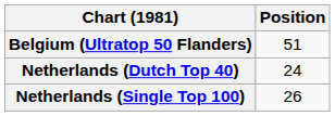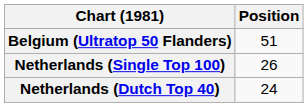 <table class="wikitable sortable plainrowheaders" style="text-align:center">
 <tr>
 <th>Chart (1981)</th>
 <th>Position</th>
 </tr>
 <tr>
 <th scope="row">Belgium (<a href='#'>Ultratop 50</a> Flanders)</th>
 <td>51</td>
 </tr>
 <tr>
+<th scope="row">Netherlands (<a href='#'>Single Top 100</a>)</th>
+<td>26</td>
+</tr>
+<tr>
 <th scope="row">Netherlands (<a href='#'>Dutch Top 40</a>)</th>
 <td>24</td>
 </tr>
-<tr>
-<th scope="row">Netherlands (<a href='#'>Single Top 100</a>)</th>
-<td>26</td>
-</tr>
 </table>
